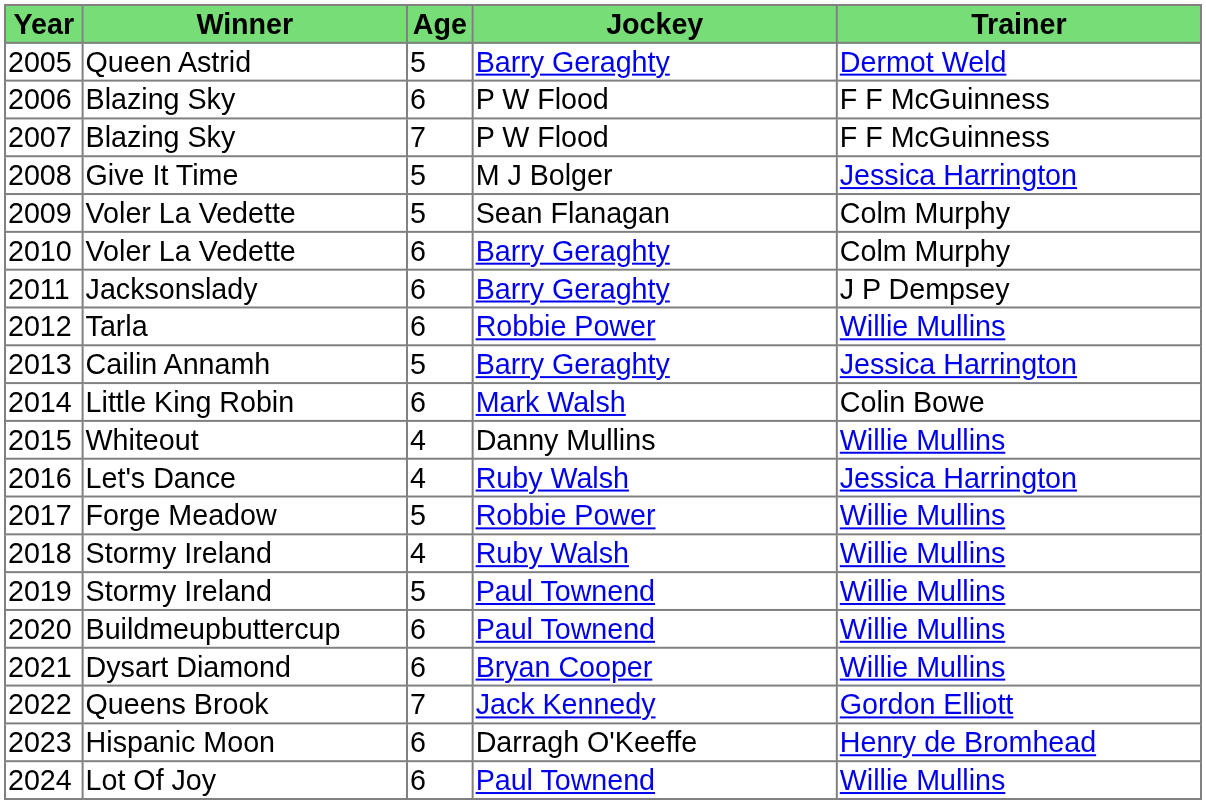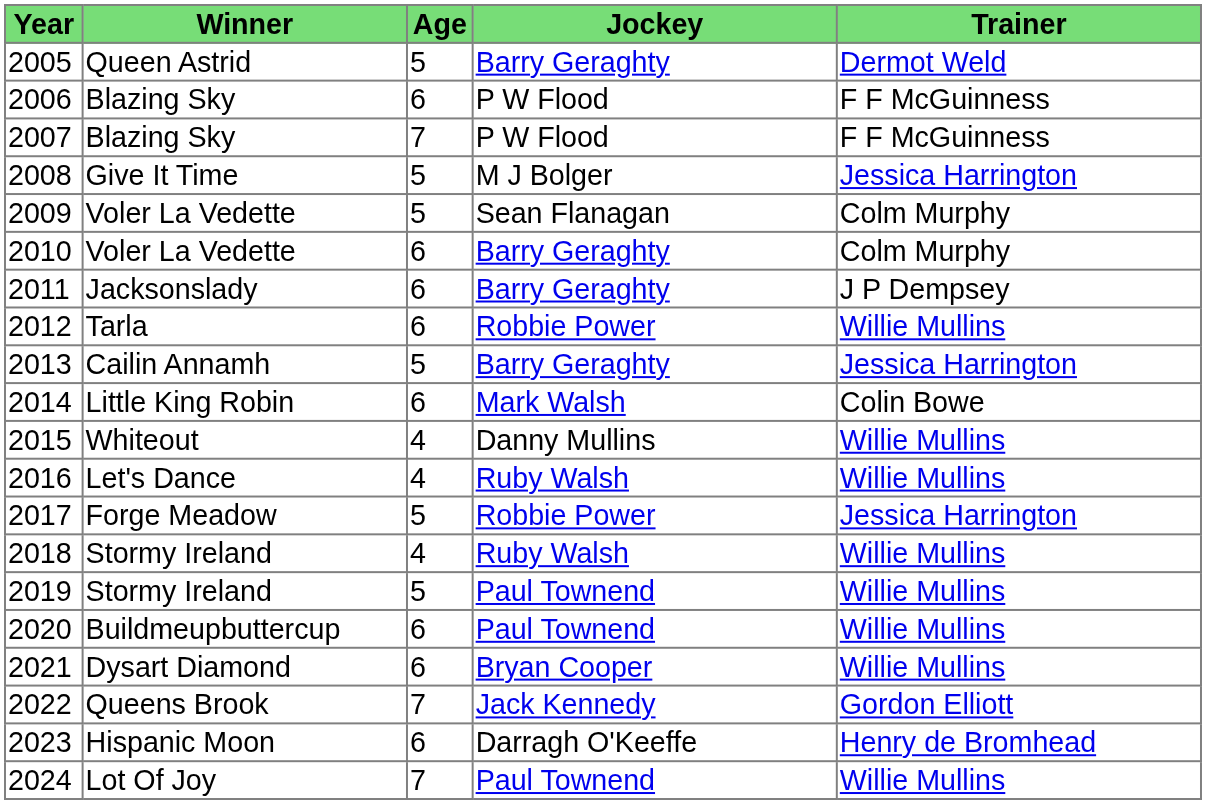 <table class = "sortable" | border="1" style="border-collapse: collapse; font-size:90%">
 <tr bgcolor="#77dd77" align="center">
 <th style="width:36px"><strong>Year</strong></th>
 <th style="width:160px"><strong>Winner</strong></th>
 <th style="width:30px"><strong>Age</strong></th>
 <th style="width:180px"><strong>Jockey</strong></th>
 <th style="width:180px"><strong>Trainer</strong></th>
 </tr>
 <tr>
 <td>2005</td>
 <td>Queen Astrid</td>
 <td>5</td>
 <td><a href='#'>Barry Geraghty</a></td>
 <td><a href='#'>Dermot Weld</a></td>
 </tr>
 <tr>
 <td>2006</td>
 <td>Blazing Sky</td>
 <td>6</td>
 <td>P W Flood</td>
 <td>F F McGuinness</td>
 </tr>
 <tr>
 <td>2007</td>
 <td>Blazing Sky</td>
 <td>7</td>
 <td>P W Flood</td>
 <td>F F McGuinness</td>
 </tr>
 <tr>
 <td>2008</td>
 <td>Give It Time</td>
 <td>5</td>
 <td>M J Bolger</td>
 <td><a href='#'>Jessica Harrington</a></td>
 </tr>
 <tr>
 <td>2009</td>
 <td>Voler La Vedette</td>
 <td>5</td>
 <td>Sean Flanagan</td>
 <td>Colm Murphy</td>
 </tr>
 <tr>
 <td>2010</td>
 <td>Voler La Vedette</td>
 <td>6</td>
 <td><a href='#'>Barry Geraghty</a></td>
 <td>Colm Murphy</td>
 </tr>
 <tr>
 <td>2011</td>
 <td>Jacksonslady</td>
 <td>6</td>
 <td><a href='#'>Barry Geraghty</a></td>
 <td>J P Dempsey</td>
 </tr>
 <tr>
 <td>2012</td>
 <td>Tarla</td>
 <td>6</td>
 <td><a href='#'>Robbie Power</a></td>
 <td><a href='#'>Willie Mullins</a></td>
 </tr>
 <tr>
 <td>2013</td>
 <td>Cailin Annamh</td>
 <td>5</td>
 <td><a href='#'>Barry Geraghty</a></td>
 <td><a href='#'>Jessica Harrington</a></td>
 </tr>
 <tr>
 <td>2014</td>
 <td>Little King Robin</td>
 <td>6</td>
 <td><a href='#'>Mark Walsh</a></td>
 <td>Colin Bowe</td>
 </tr>
 <tr>
 <td>2015</td>
 <td>Whiteout</td>
 <td>4</td>
 <td>Danny Mullins</td>
 <td><a href='#'>Willie Mullins</a></td>
 </tr>
 <tr>
 <td>2016</td>
 <td>Let's Dance</td>
 <td>4</td>
 <td><a href='#'>Ruby Walsh</a></td>
-<td><a href='#'>Jessica Harrington</a></td>
+<td><a href='#'>Willie Mullins</a></td>
 </tr>
 <tr>
 <td>2017</td>
 <td>Forge Meadow</td>
 <td>5</td>
 <td><a href='#'>Robbie Power</a></td>
-<td><a href='#'>Willie Mullins</a></td>
+<td><a href='#'>Jessica Harrington</a></td>
 </tr>
 <tr>
 <td>2018</td>
 <td>Stormy Ireland</td>
 <td>4</td>
 <td><a href='#'>Ruby Walsh</a></td>
 <td><a href='#'>Willie Mullins</a></td>
 </tr>
 <tr>
 <td>2019</td>
 <td>Stormy Ireland</td>
 <td>5</td>
 <td><a href='#'>Paul Townend</a></td>
 <td><a href='#'>Willie Mullins</a></td>
 </tr>
 <tr>
 <td>2020</td>
 <td>Buildmeupbuttercup</td>
 <td>6</td>
 <td><a href='#'>Paul Townend</a></td>
 <td><a href='#'>Willie Mullins</a></td>
 </tr>
 <tr>
 <td>2021</td>
 <td>Dysart Diamond</td>
 <td>6</td>
 <td><a href='#'>Bryan Cooper</a></td>
 <td><a href='#'>Willie Mullins</a></td>
 </tr>
 <tr>
 <td>2022</td>
 <td>Queens Brook</td>
 <td>7</td>
 <td><a href='#'>Jack Kennedy</a></td>
 <td><a href='#'>Gordon Elliott</a></td>
 </tr>
 <tr>
 <td>2023</td>
 <td>Hispanic Moon</td>
 <td>6</td>
 <td>Darragh O'Keeffe</td>
 <td><a href='#'>Henry de Bromhead</a></td>
 </tr>
 <tr>
 <td>2024</td>
 <td>Lot Of Joy</td>
-<td>6</td>
+<td>7</td>
 <td><a href='#'>Paul Townend</a></td>
 <td><a href='#'>Willie Mullins</a></td>
 </tr>
 </table>
